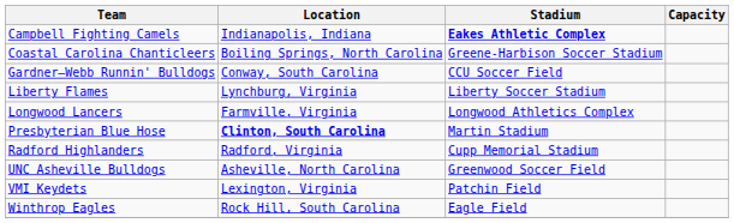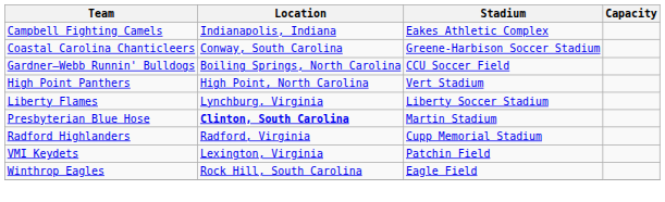 <table class="wikitable sortable" style="text-align: left;">
 <tr>
 <th>Team</th>
 <th>Location</th>
 <th>Stadium</th>
 <th>Capacity</th>
 </tr>
 <tr>
 <td><a href='#'>Campbell Fighting Camels</a></td>
 <td><a href='#'>Indianapolis, Indiana</a></td>
-<td><strong><a href='#'>Eakes Athletic Complex</a></strong></td>
+<td><a href='#'>Eakes Athletic Complex</a></td>
 <td align="center"></td>
 </tr>
 <tr>
 <td><a href='#'>Coastal Carolina Chanticleers</a></td>
-<td><a href='#'>Boiling Springs, North Carolina</a></td>
+<td><a href='#'>Conway, South Carolina</a></td>
 <td><a href='#'>Greene-Harbison Soccer Stadium</a></td>
 <td align="center"></td>
 </tr>
 <tr>
 <td><a href='#'>Gardner–Webb Runnin' Bulldogs</a></td>
-<td><a href='#'>Conway, South Carolina</a></td>
+<td><a href='#'>Boiling Springs, North Carolina</a></td>
 <td><a href='#'>CCU Soccer Field</a></td>
+<td align="center"></td>
+</tr>
+<tr>
+<td><a href='#'>High Point Panthers</a></td>
+<td><a href='#'>High Point, North Carolina</a></td>
+<td><a href='#'>Vert Stadium</a></td>
 <td align="center"></td>
 </tr>
 <tr>
 <td><a href='#'>Liberty Flames</a></td>
 <td><a href='#'>Lynchburg, Virginia</a></td>
 <td><a href='#'>Liberty Soccer Stadium</a></td>
-<td align="center"></td>
-</tr>
-<tr>
-<td><a href='#'>Longwood Lancers</a></td>
-<td><a href='#'>Farmville, Virginia</a></td>
-<td><a href='#'>Longwood Athletics Complex</a></td>
 <td align="center"></td>
 </tr>
 <tr>
 <td><a href='#'>Presbyterian Blue Hose</a></td>
 <td><strong><a href='#'>Clinton, South Carolina</a></strong></td>
 <td><a href='#'>Martin Stadium</a></td>
 <td align="center"></td>
 </tr>
 <tr>
 <td><a href='#'>Radford Highlanders</a></td>
 <td><a href='#'>Radford, Virginia</a></td>
 <td><a href='#'>Cupp Memorial Stadium</a></td>
-<td align="center"></td>
-</tr>
-<tr>
-<td><a href='#'>UNC Asheville Bulldogs</a></td>
-<td><a href='#'>Asheville, North Carolina</a></td>
-<td><a href='#'>Greenwood Soccer Field</a></td>
 <td align="center"></td>
 </tr>
 <tr>
 <td><a href='#'>VMI Keydets</a></td>
 <td><a href='#'>Lexington, Virginia</a></td>
 <td><a href='#'>Patchin Field</a></td>
 <td align="center"></td>
 </tr>
 <tr>
 <td><a href='#'>Winthrop Eagles</a></td>
 <td><a href='#'>Rock Hill, South Carolina</a></td>
 <td><a href='#'>Eagle Field</a></td>
 <td align="center"></td>
 </tr>
 <tr>
 </tr>
 </table>
